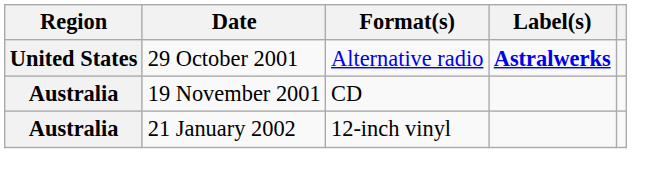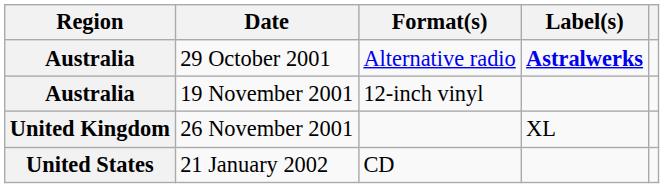 <table class="wikitable plainrowheaders">
 <tr>
 <th scope="col">Region</th>
 <th scope="col">Date</th>
 <th scope="col">Format(s)</th>
 <th scope="col">Label(s)</th>
 <th scope="col"></th>
 </tr>
 <tr>
-<th scope="row">United States</th>
+<th scope="row">Australia</th>
 <td>29 October 2001</td>
 <td><a href='#'>Alternative radio</a></td>
 <td><strong><a href='#'>Astralwerks</a></strong></td>
 <td></td>
 </tr>
 <tr>
 <th scope="row">Australia</th>
 <td>19 November 2001</td>
+<td>12-inch vinyl</td>
+<td></td>
+<td></td>
+</tr>
+<tr>
+<th scope="row">United Kingdom</th>
+<td>26 November 2001</td>
+<td></td>
+<td>XL</td>
+<td></td>
+</tr>
+<tr>
+<th scope="row">United States</th>
+<td>21 January 2002</td>
 <td>CD</td>
 <td></td>
 <td></td>
 </tr>
-<tr>
-<th scope="row">Australia</th>
-<td>21 January 2002</td>
-<td>12-inch vinyl</td>
-<td></td>
-<td></td>
-</tr>
 </table>
